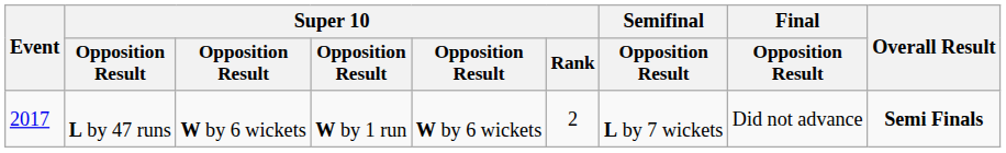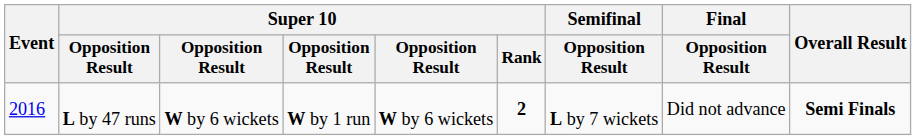 <table class=wikitable style=font-size:90%;text-align:center>
 <tr>
 <th rowspan=2>Event</th>
 <th colspan=5>Super 10</th>
 <th>Semifinal</th>
 <th>Final</th>
 <th rowspan=2>Overall Result</th>
 </tr>
 <tr style=font-size:95%>
 <th>Opposition<br>Result</th>
 <th>Opposition<br>Result</th>
 <th>Opposition<br>Result</th>
 <th>Opposition<br>Result</th>
 <th>Rank</th>
 <th>Opposition<br>Result</th>
 <th>Opposition<br>Result</th>
 </tr>
 <tr>
-<td align=left><a href='#'>2017</a></td>
+<td align=left><a href='#'>2016</a></td>
 <td><br><strong>L</strong> by 47 runs</td>
 <td><br><strong>W</strong> by 6 wickets</td>
 <td><br><strong>W</strong> by 1 run</td>
 <td><br><strong>W</strong> by 6 wickets</td>
-<td>2</td>
+<td><strong>2</strong></td>
 <td><br><strong>L</strong> by 7 wickets</td>
 <td>Did not advance</td>
 <td><strong>Semi Finals</strong></td>
 </tr>
 </table>
